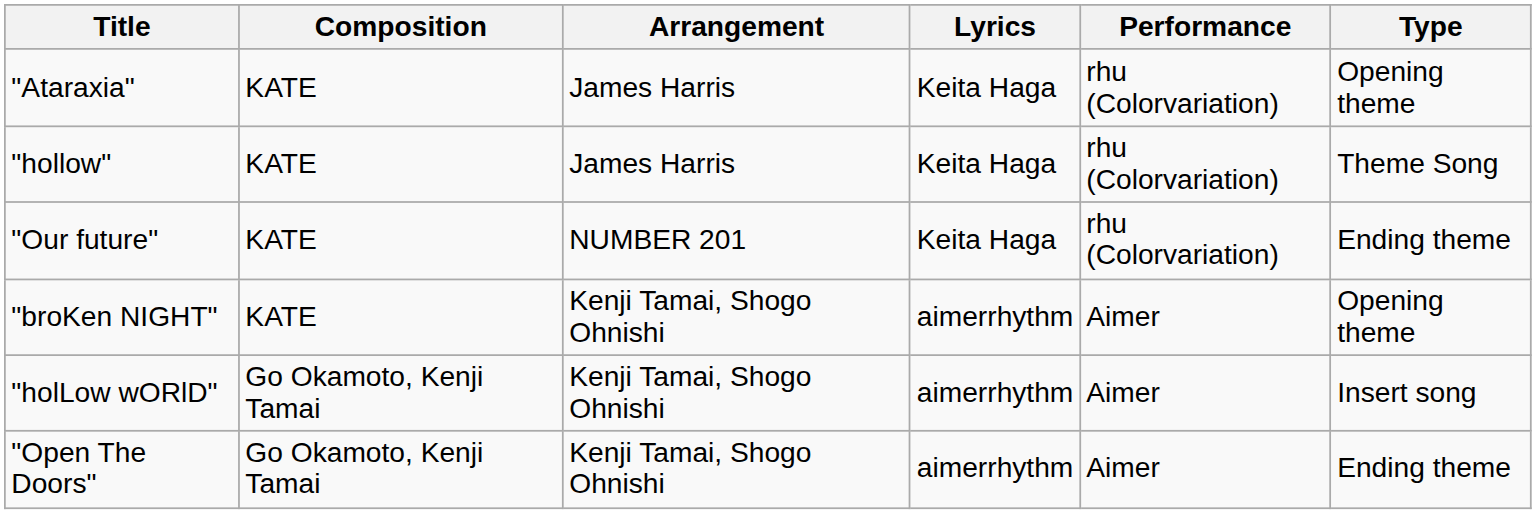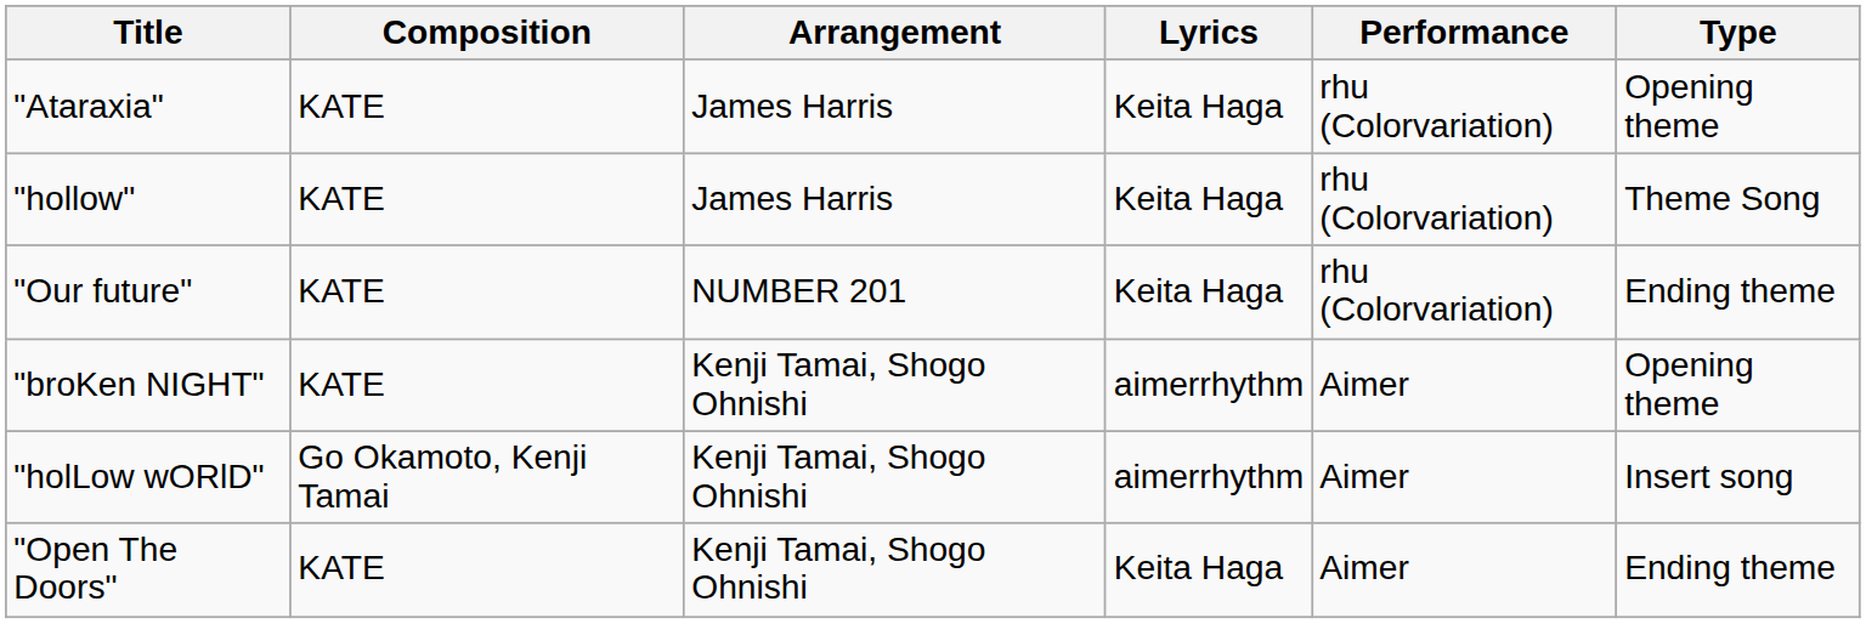 <table class="wikitable" style="width: auto;">
 <tr>
 <th>Title</th>
 <th>Composition</th>
 <th>Arrangement</th>
 <th>Lyrics</th>
 <th>Performance</th>
 <th>Type</th>
 </tr>
 <tr>
 <td>"Ataraxia"</td>
 <td>KATE</td>
 <td>James Harris</td>
 <td>Keita Haga</td>
 <td>rhu (Colorvariation)</td>
 <td>Opening theme</td>
 </tr>
 <tr>
 <td>"hollow"</td>
 <td>KATE</td>
 <td>James Harris</td>
 <td>Keita Haga</td>
 <td>rhu (Colorvariation)</td>
 <td>Theme Song</td>
 </tr>
 <tr>
 <td>"Our future"</td>
 <td>KATE</td>
 <td>NUMBER 201</td>
 <td>Keita Haga</td>
 <td>rhu (Colorvariation)</td>
 <td>Ending theme</td>
 </tr>
 <tr>
 <td>"broKen NIGHT"</td>
 <td>KATE</td>
 <td>Kenji Tamai, Shogo Ohnishi</td>
 <td>aimerrhythm</td>
 <td>Aimer</td>
 <td>Opening theme</td>
 </tr>
 <tr>
 <td>"holLow wORlD"</td>
 <td>Go Okamoto, Kenji Tamai</td>
 <td>Kenji Tamai, Shogo Ohnishi</td>
 <td>aimerrhythm</td>
 <td>Aimer</td>
 <td>Insert song</td>
 </tr>
 <tr>
 <td>"Open The Doors"</td>
-<td>Go Okamoto, Kenji Tamai</td>
+<td>KATE</td>
 <td>Kenji Tamai, Shogo Ohnishi</td>
-<td>aimerrhythm</td>
+<td>Keita Haga</td>
 <td>Aimer</td>
 <td>Ending theme</td>
 </tr>
 </table>
